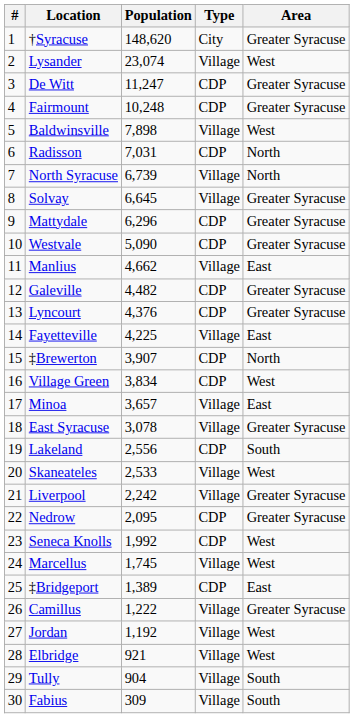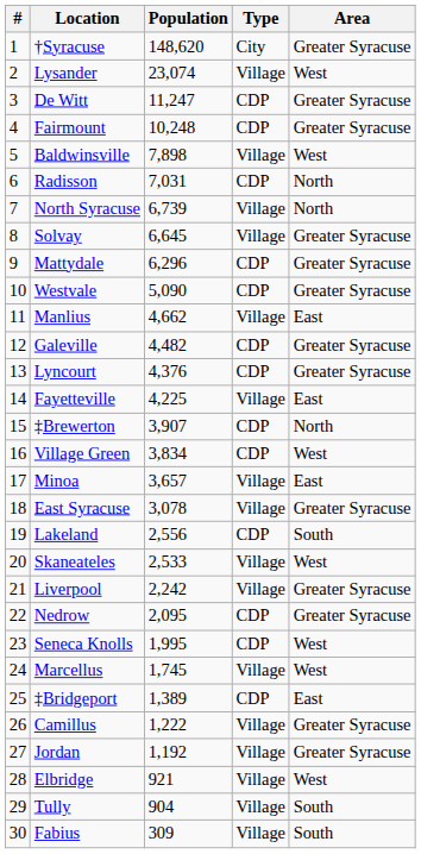 <table class="wikitable sortable">
 <tr>
 <th>#</th>
 <th>Location</th>
 <th>Population</th>
 <th>Type</th>
 <th>Area</th>
 </tr>
 <tr>
 <td>1</td>
 <td>†<a href='#'>Syracuse</a></td>
 <td>148,620</td>
 <td>City</td>
 <td>Greater Syracuse</td>
 </tr>
 <tr>
 <td>2</td>
 <td><a href='#'>Lysander</a></td>
 <td>23,074</td>
 <td>Village</td>
 <td>West</td>
 </tr>
 <tr>
 <td>3</td>
 <td><a href='#'>De Witt</a></td>
 <td>11,247</td>
 <td>CDP</td>
 <td>Greater Syracuse</td>
 </tr>
 <tr>
 <td>4</td>
 <td><a href='#'>Fairmount</a></td>
 <td>10,248</td>
 <td>CDP</td>
 <td>Greater Syracuse</td>
 </tr>
 <tr>
 <td>5</td>
 <td><a href='#'>Baldwinsville</a></td>
 <td>7,898</td>
 <td>Village</td>
 <td>West</td>
 </tr>
 <tr>
 <td>6</td>
 <td><a href='#'>Radisson</a></td>
 <td>7,031</td>
 <td>CDP</td>
 <td>North</td>
 </tr>
 <tr>
 <td>7</td>
 <td><a href='#'>North Syracuse</a></td>
 <td>6,739</td>
 <td>Village</td>
 <td>North</td>
 </tr>
 <tr>
 <td>8</td>
 <td><a href='#'>Solvay</a></td>
 <td>6,645</td>
 <td>Village</td>
 <td>Greater Syracuse</td>
 </tr>
 <tr>
 <td>9</td>
 <td><a href='#'>Mattydale</a></td>
 <td>6,296</td>
 <td>CDP</td>
 <td>Greater Syracuse</td>
 </tr>
 <tr>
 <td>10</td>
 <td><a href='#'>Westvale</a></td>
 <td>5,090</td>
 <td>CDP</td>
 <td>Greater Syracuse</td>
 </tr>
 <tr>
 <td>11</td>
 <td><a href='#'>Manlius</a></td>
 <td>4,662</td>
 <td>Village</td>
 <td>East</td>
 </tr>
 <tr>
 <td>12</td>
 <td><a href='#'>Galeville</a></td>
 <td>4,482</td>
 <td>CDP</td>
 <td>Greater Syracuse</td>
 </tr>
 <tr>
 <td>13</td>
 <td><a href='#'>Lyncourt</a></td>
 <td>4,376</td>
 <td>CDP</td>
 <td>Greater Syracuse</td>
 </tr>
 <tr>
 <td>14</td>
 <td><a href='#'>Fayetteville</a></td>
 <td>4,225</td>
 <td>Village</td>
 <td>East</td>
 </tr>
 <tr>
 <td>15</td>
 <td>‡<a href='#'>Brewerton</a></td>
 <td>3,907</td>
 <td>CDP</td>
 <td>North</td>
 </tr>
 <tr>
 <td>16</td>
 <td><a href='#'>Village Green</a></td>
 <td>3,834</td>
 <td>CDP</td>
 <td>West</td>
 </tr>
 <tr>
 <td>17</td>
 <td><a href='#'>Minoa</a></td>
 <td>3,657</td>
 <td>Village</td>
 <td>East</td>
 </tr>
 <tr>
 <td>18</td>
 <td><a href='#'>East Syracuse</a></td>
 <td>3,078</td>
 <td>Village</td>
 <td>Greater Syracuse</td>
 </tr>
 <tr>
 <td>19</td>
 <td><a href='#'>Lakeland</a></td>
 <td>2,556</td>
 <td>CDP</td>
 <td>South</td>
 </tr>
 <tr>
 <td>20</td>
 <td><a href='#'>Skaneateles</a></td>
 <td>2,533</td>
 <td>Village</td>
 <td>West</td>
 </tr>
 <tr>
 <td>21</td>
 <td><a href='#'>Liverpool</a></td>
 <td>2,242</td>
 <td>Village</td>
 <td>Greater Syracuse</td>
 </tr>
 <tr>
 <td>22</td>
 <td><a href='#'>Nedrow</a></td>
 <td>2,095</td>
 <td>CDP</td>
 <td>Greater Syracuse</td>
 </tr>
 <tr>
 <td>23</td>
 <td><a href='#'>Seneca Knolls</a></td>
-<td>1,992</td>
+<td>1,995</td>
 <td>CDP</td>
 <td>West</td>
 </tr>
 <tr>
 <td>24</td>
 <td><a href='#'>Marcellus</a></td>
 <td>1,745</td>
 <td>Village</td>
 <td>West</td>
 </tr>
 <tr>
 <td>25</td>
 <td>‡<a href='#'>Bridgeport</a></td>
 <td>1,389</td>
 <td>CDP</td>
 <td>East</td>
 </tr>
 <tr>
 <td>26</td>
 <td><a href='#'>Camillus</a></td>
 <td>1,222</td>
 <td>Village</td>
 <td>Greater Syracuse</td>
 </tr>
 <tr>
 <td>27</td>
 <td><a href='#'>Jordan</a></td>
 <td>1,192</td>
 <td>Village</td>
-<td>West</td>
+<td>Greater Syracuse</td>
 </tr>
 <tr>
 <td>28</td>
 <td><a href='#'>Elbridge</a></td>
 <td>921</td>
 <td>Village</td>
 <td>West</td>
 </tr>
 <tr>
 <td>29</td>
 <td><a href='#'>Tully</a></td>
 <td>904</td>
 <td>Village</td>
 <td>South</td>
 </tr>
 <tr>
 <td>30</td>
 <td><a href='#'>Fabius</a></td>
 <td>309</td>
 <td>Village</td>
 <td>South</td>
 </tr>
 </table>
